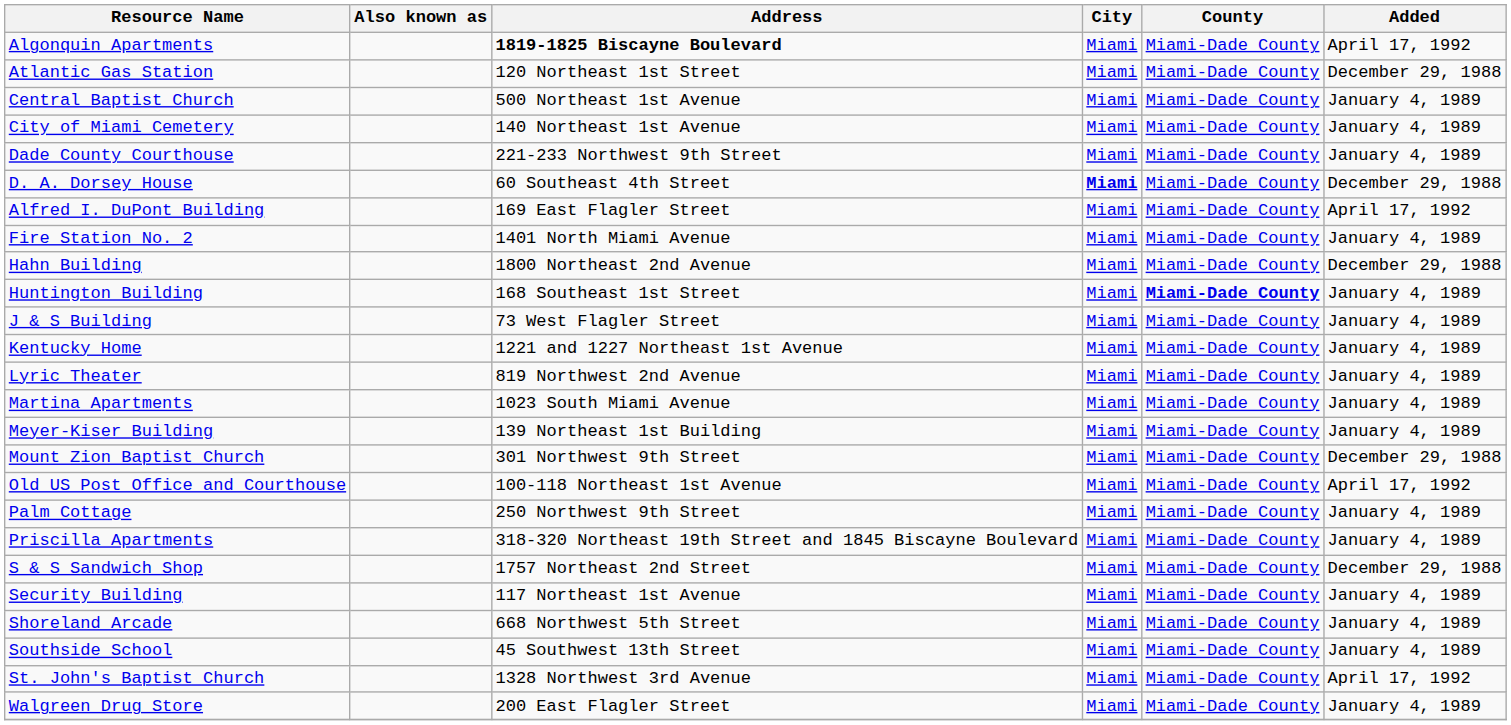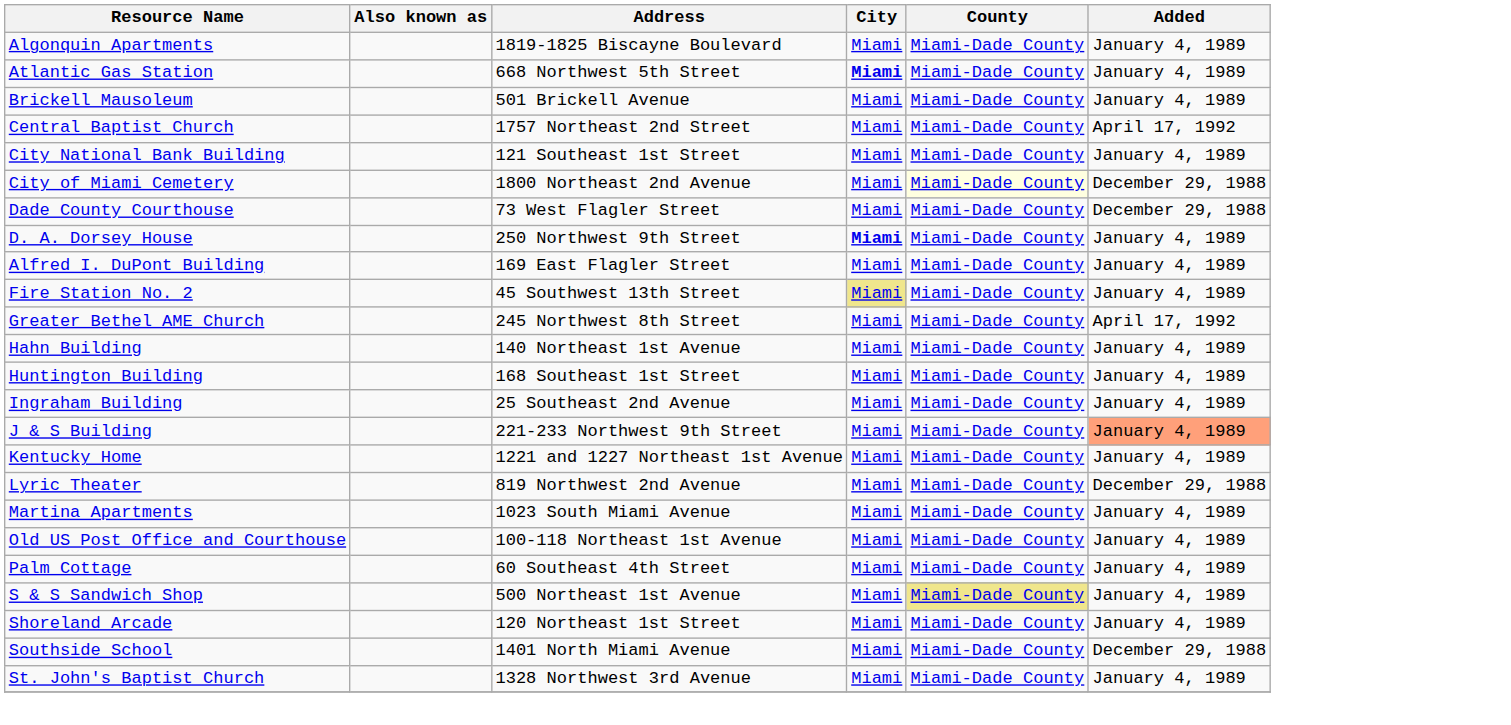 <table class="wikitable" style="font-size: 95%;">
 <tr>
 <th>Resource Name</th>
 <th>Also known as</th>
 <th>Address</th>
 <th>City</th>
 <th>County</th>
 <th>Added</th>
 </tr>
 <tr>
 <td><a href='#'>Algonquin Apartments</a></td>
 <td></td>
-<td><strong>1819-1825 Biscayne Boulevard</strong></td>
+<td>1819-1825 Biscayne Boulevard</td>
+<td><a href='#'>Miami</a></td>
+<td><a href='#'>Miami-Dade County</a></td>
+<td>January 4, 1989</td>
+</tr>
+<tr>
+<td><a href='#'>Atlantic Gas Station</a></td>
+<td></td>
+<td>668 Northwest 5th Street</td>
+<td><strong><a href='#'>Miami</a></strong></td>
+<td><a href='#'>Miami-Dade County</a></td>
+<td>January 4, 1989</td>
+</tr>
+<tr>
+<td><a href='#'>Brickell Mausoleum</a></td>
+<td></td>
+<td>501 Brickell Avenue</td>
+<td><a href='#'>Miami</a></td>
+<td><a href='#'>Miami-Dade County</a></td>
+<td>January 4, 1989</td>
+</tr>
+<tr>
+<td><a href='#'>Central Baptist Church</a></td>
+<td></td>
+<td>1757 Northeast 2nd Street</td>
 <td><a href='#'>Miami</a></td>
 <td><a href='#'>Miami-Dade County</a></td>
 <td>April 17, 1992</td>
 </tr>
 <tr>
-<td><a href='#'>Atlantic Gas Station</a></td>
+<td><a href='#'>City National Bank Building</a></td>
 <td></td>
-<td>120 Northeast 1st Street</td>
-<td><a href='#'>Miami</a></td>
-<td><a href='#'>Miami-Dade County</a></td>
-<td>December 29, 1988</td>
-</tr>
-<tr>
-<td><a href='#'>Central Baptist Church</a></td>
-<td></td>
-<td>500 Northeast 1st Avenue</td>
+<td>121 Southeast 1st Street</td>
 <td><a href='#'>Miami</a></td>
 <td><a href='#'>Miami-Dade County</a></td>
 <td>January 4, 1989</td>
 </tr>
 <tr>
 <td><a href='#'>City of Miami Cemetery</a></td>
 <td></td>
-<td>140 Northeast 1st Avenue</td>
+<td>1800 Northeast 2nd Avenue</td>
 <td><a href='#'>Miami</a></td>
-<td><a href='#'>Miami-Dade County</a></td>
-<td>January 4, 1989</td>
+<td style="background: lightyellow;"><a href='#'>Miami-Dade County</a></td>
+<td>December 29, 1988</td>
 </tr>
 <tr>
 <td><a href='#'>Dade County Courthouse</a></td>
 <td></td>
-<td>221-233 Northwest 9th Street</td>
+<td>73 West Flagler Street</td>
 <td><a href='#'>Miami</a></td>
 <td><a href='#'>Miami-Dade County</a></td>
-<td>January 4, 1989</td>
+<td>December 29, 1988</td>
 </tr>
 <tr>
 <td><a href='#'>D. A. Dorsey House</a></td>
 <td></td>
-<td>60 Southeast 4th Street</td>
+<td>250 Northwest 9th Street</td>
 <td><strong><a href='#'>Miami</a></strong></td>
 <td><a href='#'>Miami-Dade County</a></td>
-<td>December 29, 1988</td>
+<td>January 4, 1989</td>
 </tr>
 <tr>
 <td><a href='#'>Alfred I. DuPont Building</a></td>
 <td></td>
 <td>169 East Flagler Street</td>
 <td><a href='#'>Miami</a></td>
 <td><a href='#'>Miami-Dade County</a></td>
-<td>April 17, 1992</td>
+<td>January 4, 1989</td>
 </tr>
 <tr>
 <td><a href='#'>Fire Station No. 2</a></td>
 <td></td>
-<td>1401 North Miami Avenue</td>
-<td><a href='#'>Miami</a></td>
+<td>45 Southwest 13th Street</td>
+<td style="background: khaki;"><a href='#'>Miami</a></td>
 <td><a href='#'>Miami-Dade County</a></td>
 <td>January 4, 1989</td>
 </tr>
 <tr>
+<td><a href='#'>Greater Bethel AME Church</a></td>
+<td></td>
+<td>245 Northwest 8th Street</td>
+<td><a href='#'>Miami</a></td>
+<td><a href='#'>Miami-Dade County</a></td>
+<td>April 17, 1992</td>
+</tr>
+<tr>
 <td><a href='#'>Hahn Building</a></td>
 <td></td>
-<td>1800 Northeast 2nd Avenue</td>
+<td>140 Northeast 1st Avenue</td>
 <td><a href='#'>Miami</a></td>
 <td><a href='#'>Miami-Dade County</a></td>
-<td>December 29, 1988</td>
+<td>January 4, 1989</td>
 </tr>
 <tr>
 <td><a href='#'>Huntington Building</a></td>
 <td></td>
 <td>168 Southeast 1st Street</td>
 <td><a href='#'>Miami</a></td>
-<td><strong><a href='#'>Miami-Dade County</a></strong></td>
+<td><a href='#'>Miami-Dade County</a></td>
+<td>January 4, 1989</td>
+</tr>
+<tr>
+<td><a href='#'>Ingraham Building</a></td>
+<td></td>
+<td>25 Southeast 2nd Avenue</td>
+<td><a href='#'>Miami</a></td>
+<td><a href='#'>Miami-Dade County</a></td>
 <td>January 4, 1989</td>
 </tr>
 <tr>
 <td><a href='#'>J & S Building</a></td>
 <td></td>
-<td>73 West Flagler Street</td>
+<td>221-233 Northwest 9th Street</td>
 <td><a href='#'>Miami</a></td>
 <td><a href='#'>Miami-Dade County</a></td>
-<td>January 4, 1989</td>
+<td style="background: lightsalmon;">January 4, 1989</td>
 </tr>
 <tr>
 <td><a href='#'>Kentucky Home</a></td>
 <td></td>
 <td>1221 and 1227 Northeast 1st Avenue</td>
 <td><a href='#'>Miami</a></td>
 <td><a href='#'>Miami-Dade County</a></td>
 <td>January 4, 1989</td>
 </tr>
 <tr>
 <td><a href='#'>Lyric Theater</a></td>
 <td></td>
 <td>819 Northwest 2nd Avenue</td>
 <td><a href='#'>Miami</a></td>
 <td><a href='#'>Miami-Dade County</a></td>
-<td>January 4, 1989</td>
+<td>December 29, 1988</td>
 </tr>
 <tr>
 <td><a href='#'>Martina Apartments</a></td>
 <td></td>
 <td>1023 South Miami Avenue</td>
 <td><a href='#'>Miami</a></td>
 <td><a href='#'>Miami-Dade County</a></td>
 <td>January 4, 1989</td>
 </tr>
 <tr>
-<td><a href='#'>Meyer-Kiser Building</a></td>
+<td><a href='#'>Old US Post Office and Courthouse</a></td>
 <td></td>
-<td>139 Northeast 1st Building</td>
+<td>100-118 Northeast 1st Avenue</td>
 <td><a href='#'>Miami</a></td>
 <td><a href='#'>Miami-Dade County</a></td>
 <td>January 4, 1989</td>
 </tr>
 <tr>
-<td><a href='#'>Mount Zion Baptist Church</a></td>
-<td></td>
-<td>301 Northwest 9th Street</td>
-<td><a href='#'>Miami</a></td>
-<td><a href='#'>Miami-Dade County</a></td>
-<td>December 29, 1988</td>
-</tr>
-<tr>
-<td><a href='#'>Old US Post Office and Courthouse</a></td>
-<td></td>
-<td>100-118 Northeast 1st Avenue</td>
-<td><a href='#'>Miami</a></td>
-<td><a href='#'>Miami-Dade County</a></td>
-<td>April 17, 1992</td>
-</tr>
-<tr>
 <td><a href='#'>Palm Cottage</a></td>
 <td></td>
-<td>250 Northwest 9th Street</td>
-<td><a href='#'>Miami</a></td>
-<td><a href='#'>Miami-Dade County</a></td>
-<td>January 4, 1989</td>
-</tr>
-<tr>
-<td><a href='#'>Priscilla Apartments</a></td>
-<td></td>
-<td>318-320 Northeast 19th Street and 1845 Biscayne Boulevard</td>
+<td>60 Southeast 4th Street</td>
 <td><a href='#'>Miami</a></td>
 <td><a href='#'>Miami-Dade County</a></td>
 <td>January 4, 1989</td>
 </tr>
 <tr>
 <td><a href='#'>S & S Sandwich Shop</a></td>
 <td></td>
-<td>1757 Northeast 2nd Street</td>
+<td>500 Northeast 1st Avenue</td>
 <td><a href='#'>Miami</a></td>
-<td><a href='#'>Miami-Dade County</a></td>
-<td>December 29, 1988</td>
-</tr>
-<tr>
-<td><a href='#'>Security Building</a></td>
-<td></td>
-<td>117 Northeast 1st Avenue</td>
-<td><a href='#'>Miami</a></td>
-<td><a href='#'>Miami-Dade County</a></td>
+<td style="background: khaki;"><a href='#'>Miami-Dade County</a></td>
 <td>January 4, 1989</td>
 </tr>
 <tr>
 <td><a href='#'>Shoreland Arcade</a></td>
 <td></td>
-<td>668 Northwest 5th Street</td>
+<td>120 Northeast 1st Street</td>
 <td><a href='#'>Miami</a></td>
 <td><a href='#'>Miami-Dade County</a></td>
 <td>January 4, 1989</td>
 </tr>
 <tr>
 <td><a href='#'>Southside School</a></td>
 <td></td>
-<td>45 Southwest 13th Street</td>
+<td>1401 North Miami Avenue</td>
 <td><a href='#'>Miami</a></td>
 <td><a href='#'>Miami-Dade County</a></td>
-<td>January 4, 1989</td>
+<td>December 29, 1988</td>
 </tr>
 <tr>
 <td><a href='#'>St. John's Baptist Church</a></td>
 <td></td>
 <td>1328 Northwest 3rd Avenue</td>
 <td><a href='#'>Miami</a></td>
 <td><a href='#'>Miami-Dade County</a></td>
-<td>April 17, 1992</td>
-</tr>
-<tr>
-<td><a href='#'>Walgreen Drug Store</a></td>
-<td></td>
-<td>200 East Flagler Street</td>
-<td><a href='#'>Miami</a></td>
-<td><a href='#'>Miami-Dade County</a></td>
 <td>January 4, 1989</td>
 </tr>
 <tr>
 </tr>
 </table>
